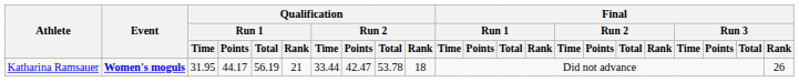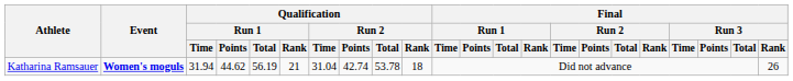 <table class=wikitable style="font-size:90%; text-align:center">
 <tr>
 <th rowspan=3>Athlete</th>
 <th rowspan=3>Event</th>
 <th colspan=8>Qualification</th>
 <th colspan=12>Final</th>
 </tr>
 <tr style=font-size:95%>
 <th colspan=4>Run 1</th>
 <th colspan=4>Run 2</th>
 <th colspan=4>Run 1</th>
 <th colspan=4>Run 2</th>
 <th colspan=4>Run 3</th>
 </tr>
 <tr style=font-size:95%>
 <th>Time</th>
 <th>Points</th>
 <th>Total</th>
 <th>Rank</th>
 <th>Time</th>
 <th>Points</th>
 <th>Total</th>
 <th>Rank</th>
 <th>Time</th>
 <th>Points</th>
 <th>Total</th>
 <th>Rank</th>
 <th>Time</th>
 <th>Points</th>
 <th>Total</th>
 <th>Rank</th>
 <th>Time</th>
 <th>Points</th>
 <th>Total</th>
 <th>Rank</th>
 </tr>
 <tr>
 <td align=left><a href='#'>Katharina Ramsauer</a></td>
 <td align=left><strong><a href='#'>Women's moguls</a></strong></td>
-<td>31.95</td>
-<td>44.17</td>
+<td>31.94</td>
+<td>44.62</td>
 <td>56.19</td>
 <td>21</td>
-<td>33.44</td>
-<td>42.47</td>
+<td>31.04</td>
+<td>42.74</td>
 <td>53.78</td>
 <td>18</td>
 <td colspan=11>Did not advance</td>
 <td>26</td>
 </tr>
 </table>
